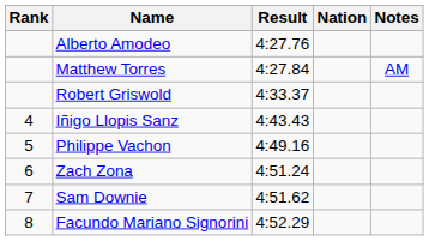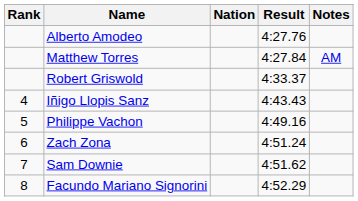 <table class="wikitable sortable" style="text-align:center">
 <tr>
 <th>Rank</th>
 <th>Name</th>
+<th>Nation</th>
 <th>Result</th>
-<th>Nation</th>
 <th>Notes</th>
 </tr>
 <tr>
 <td></td>
 <td align=left><a href='#'>Alberto Amodeo</a></td>
+<td align=left></td>
 <td>4:27.76</td>
-<td align=left></td>
 <td></td>
 </tr>
 <tr>
 <td></td>
 <td align=left><a href='#'>Matthew Torres</a></td>
+<td align=left></td>
 <td>4:27.84</td>
-<td align=left></td>
 <td><a href='#'>AM</a></td>
 </tr>
 <tr>
 <td></td>
 <td align=left><a href='#'>Robert Griswold</a></td>
+<td align=left></td>
 <td>4:33.37</td>
-<td align=left></td>
 <td></td>
 </tr>
 <tr>
 <td>4</td>
 <td align=left><a href='#'>Iñigo Llopis Sanz</a></td>
+<td align=left></td>
 <td>4:43.43</td>
-<td align=left></td>
 <td></td>
 </tr>
 <tr>
 <td>5</td>
 <td align=left><a href='#'>Philippe Vachon</a></td>
+<td align=left></td>
 <td>4:49.16</td>
-<td align=left></td>
 <td></td>
 </tr>
 <tr>
 <td>6</td>
 <td align=left><a href='#'>Zach Zona</a></td>
+<td align=left></td>
 <td>4:51.24</td>
-<td align=left></td>
 <td></td>
 </tr>
 <tr>
 <td>7</td>
 <td align=left><a href='#'>Sam Downie</a></td>
+<td align=left></td>
 <td>4:51.62</td>
-<td align=left></td>
 <td></td>
 </tr>
 <tr>
 <td>8</td>
 <td align=left><a href='#'>Facundo Mariano Signorini</a></td>
+<td align=left></td>
 <td>4:52.29</td>
-<td align=left></td>
 <td></td>
 </tr>
 </table>
